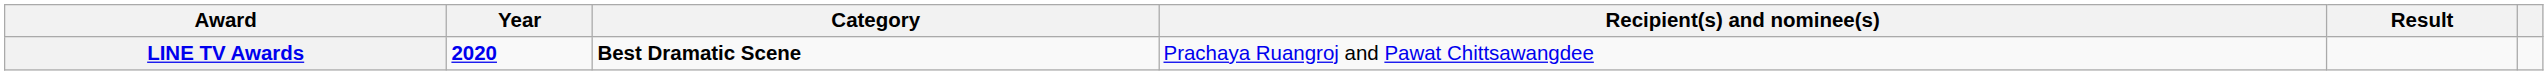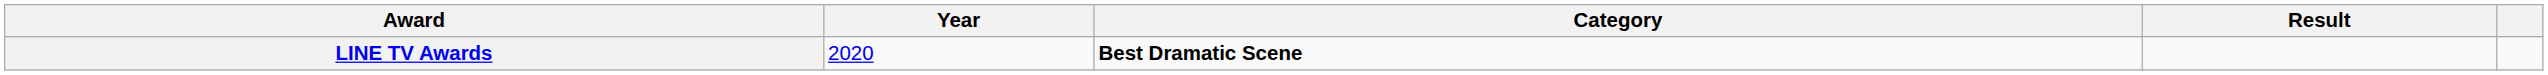 <table class="wikitable sortable plainrowheaders" style="width: 100%;">
 <tr>
 <th scope="col">Award</th>
 <th scope="col">Year</th>
 <th scope="col">Category</th>
-<th scope="col">Recipient(s) and nominee(s)</th>
 <th scope="col">Result</th>
 <th scope="col" class="unsortable"></th>
 </tr>
 <tr>
 <th scope="row"><a href='#'>LINE TV Awards</a> </th>
-<td><strong><a href='#'>2020</a></strong></td>
+<td><a href='#'>2020</a></td>
 <td><strong>Best Dramatic Scene</strong></td>
-<td><a href='#'>Prachaya Ruangroj</a> and <a href='#'>Pawat Chittsawangdee</a></td>
 <td></td>
 <td style="text-align: center;"></td>
 </tr>
 </table>
